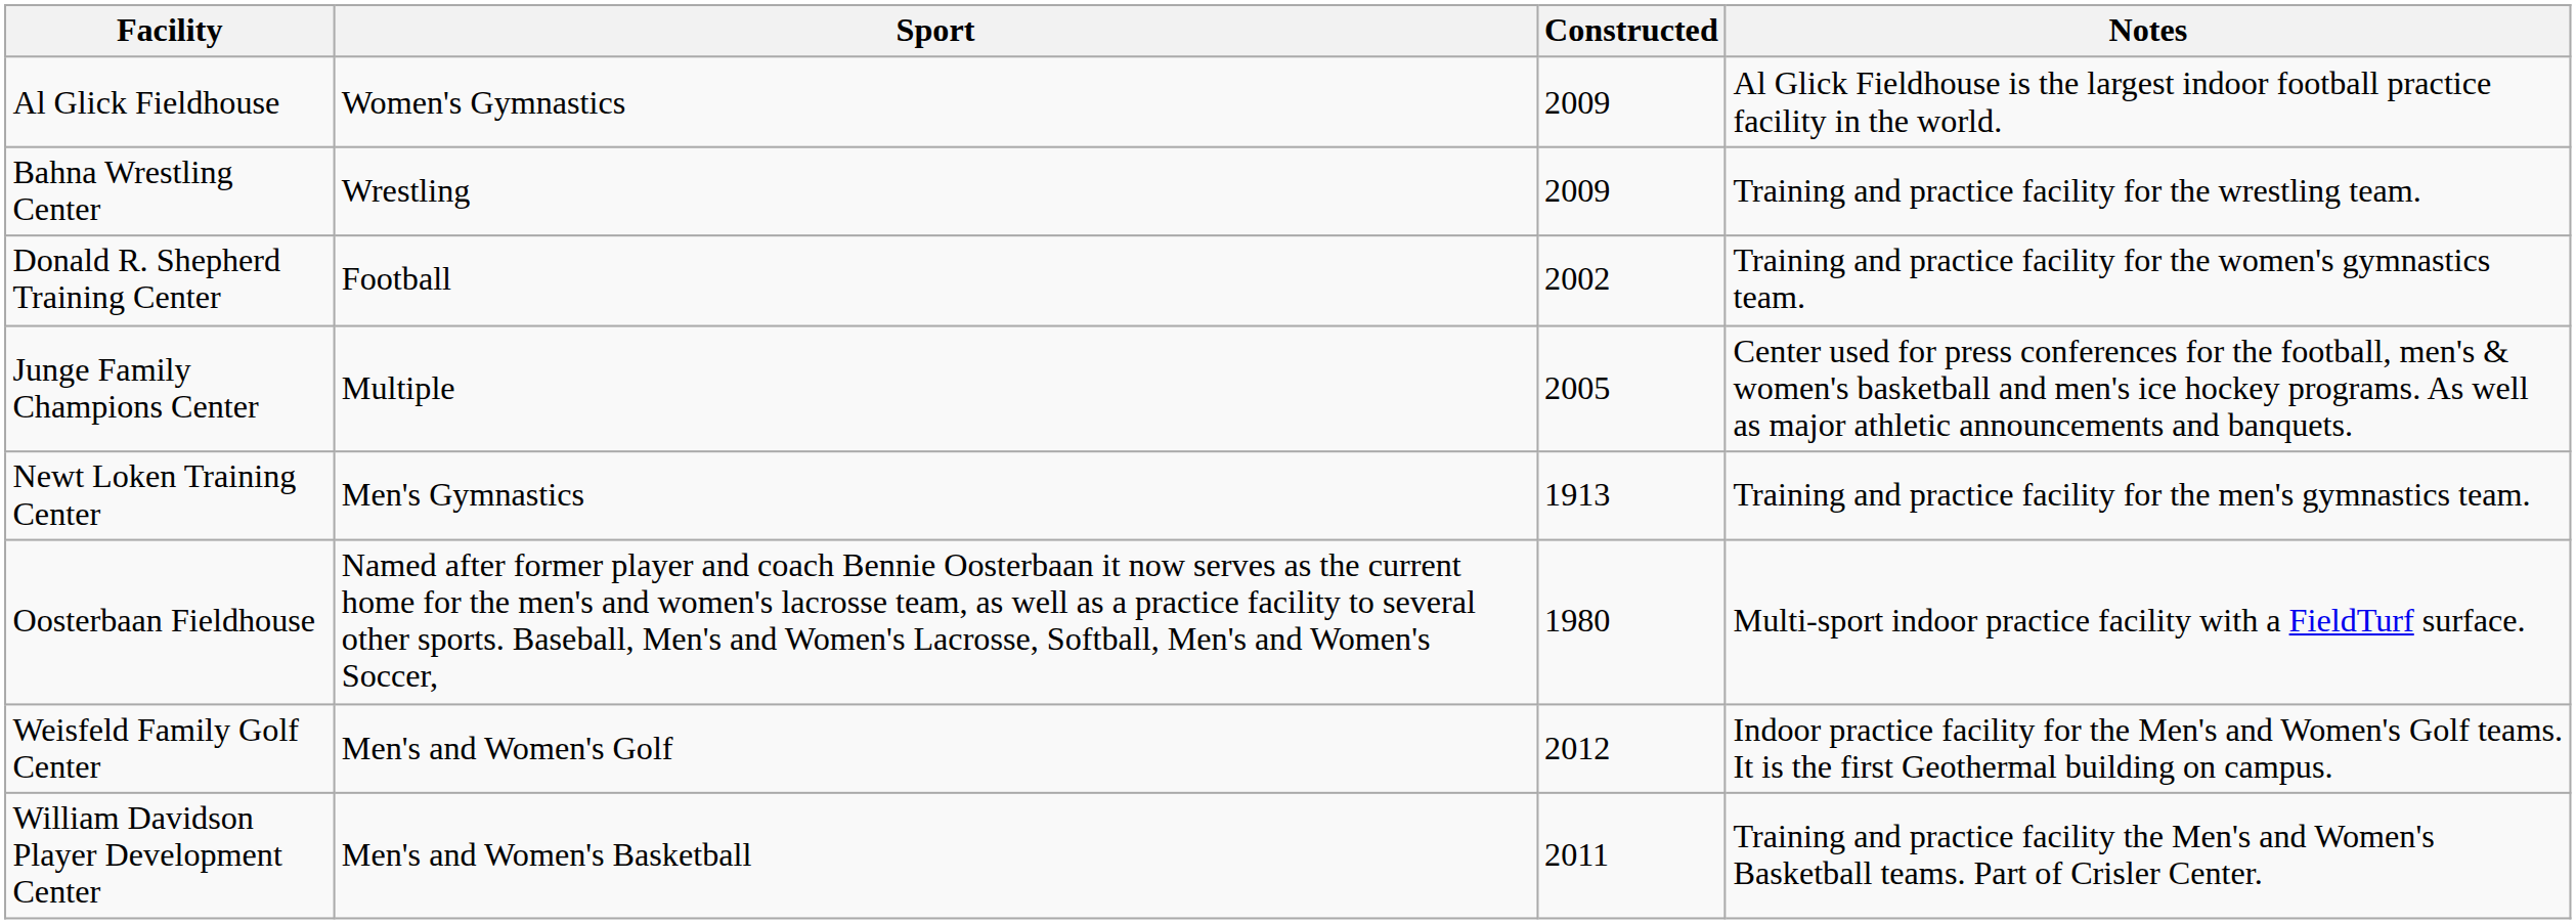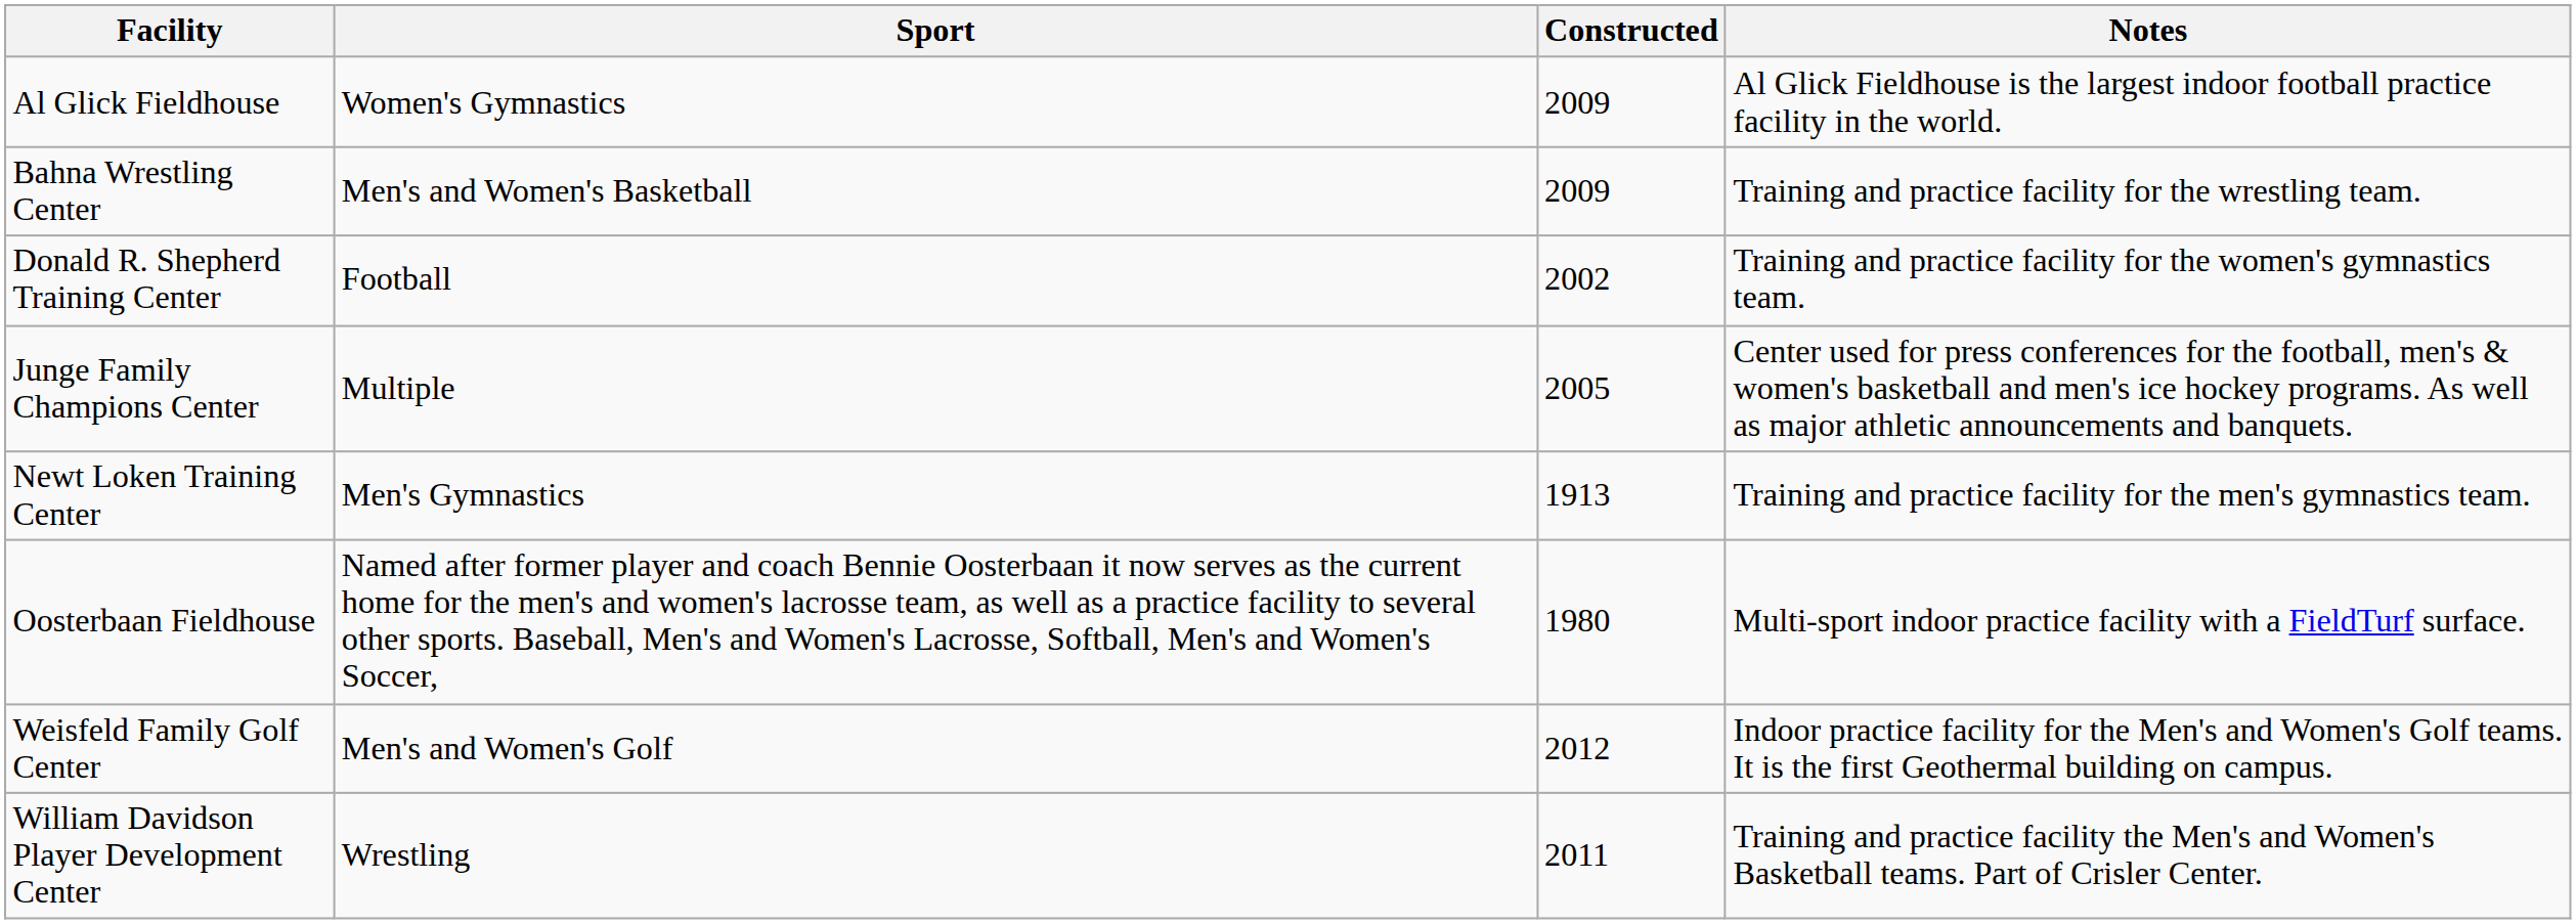 <table class="wikitable collapsible collapsed">
 <tr>
 <th>Facility</th>
 <th>Sport</th>
 <th>Constructed</th>
 <th>Notes</th>
 </tr>
 <tr>
 <td>Al Glick Fieldhouse</td>
 <td>Women's Gymnastics</td>
 <td>2009</td>
 <td>Al Glick Fieldhouse is the largest indoor football practice facility in the world.</td>
 </tr>
 <tr>
 <td>Bahna Wrestling Center</td>
-<td>Wrestling</td>
+<td>Men's and Women's Basketball</td>
 <td>2009</td>
 <td>Training and practice facility for the wrestling team.</td>
 </tr>
 <tr>
 <td>Donald R. Shepherd Training Center</td>
 <td>Football</td>
 <td>2002</td>
 <td>Training and practice facility for the women's gymnastics team.</td>
 </tr>
 <tr>
 <td>Junge Family Champions Center</td>
 <td>Multiple</td>
 <td>2005</td>
 <td>Center used for press conferences for the football, men's & women's basketball and men's ice hockey programs. As well as major athletic announcements and banquets.</td>
 </tr>
 <tr>
 <td>Newt Loken Training Center</td>
 <td>Men's Gymnastics</td>
 <td>1913</td>
 <td>Training and practice facility for the men's gymnastics team.</td>
 </tr>
 <tr>
 <td>Oosterbaan Fieldhouse</td>
 <td>Named after former player and coach Bennie Oosterbaan it now serves as the current home for the men's and women's lacrosse team, as well as a practice facility to several other sports. Baseball, Men's and Women's Lacrosse, Softball, Men's and Women's Soccer,</td>
 <td>1980</td>
 <td>Multi-sport indoor practice facility with a <a href='#'>FieldTurf</a> surface.</td>
 </tr>
 <tr>
 <td>Weisfeld Family Golf Center</td>
 <td>Men's and Women's Golf</td>
 <td>2012</td>
 <td>Indoor practice facility for the Men's and Women's Golf teams. It is the first Geothermal building on campus.</td>
 </tr>
 <tr>
 <td>William Davidson Player Development Center</td>
-<td>Men's and Women's Basketball</td>
+<td>Wrestling</td>
 <td>2011</td>
 <td>Training and practice facility the Men's and Women's Basketball teams. Part of Crisler Center.</td>
 </tr>
 </table>
